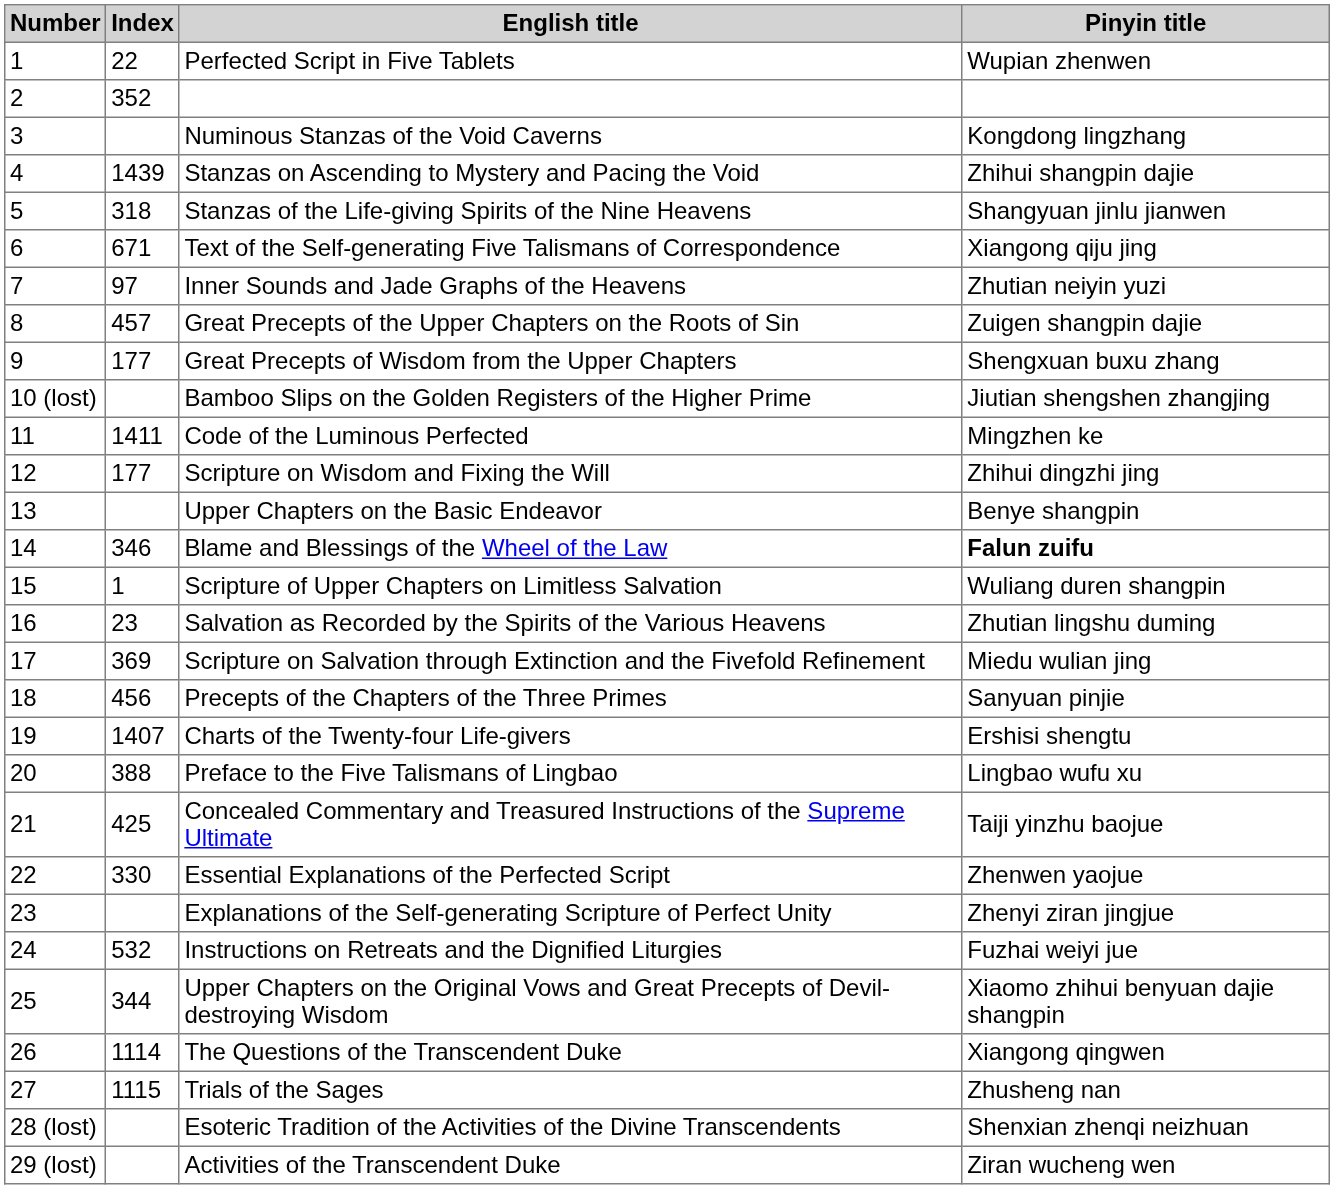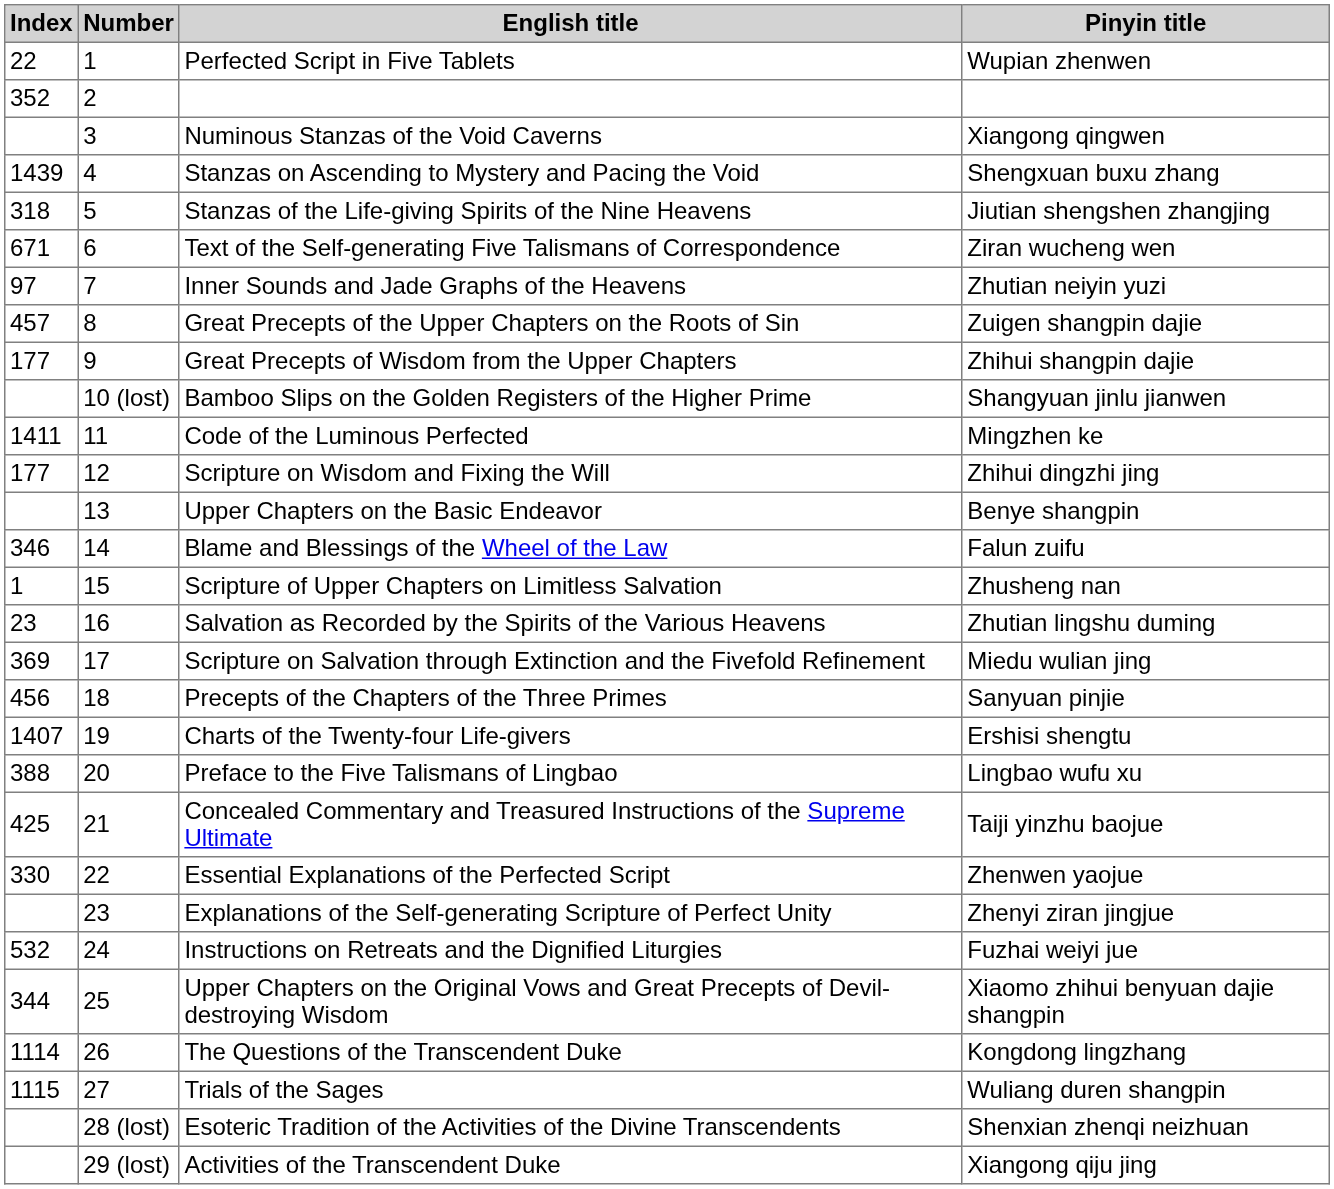 <table class="toccolours" border="1" cellpadding="3" style="border-collapse:collapse">
 <tr bgcolor=lightgrey>
+<th>Index</th>
 <th>Number</th>
-<th>Index</th>
 <th>English title</th>
 <th>Pinyin title</th>
 </tr>
 <tr>
+<td>22</td>
 <td>1</td>
-<td>22</td>
 <td align=left>Perfected Script in Five Tablets</td>
 <td align=left>Wupian zhenwen</td>
 </tr>
 <tr>
+<td>352</td>
 <td>2</td>
-<td>352</td>
 <td align=left></td>
 <td align=left></td>
 </tr>
 <tr>
+<td></td>
 <td>3</td>
-<td></td>
 <td align=left>Numinous Stanzas of the Void Caverns</td>
-<td align=left>Kongdong lingzhang</td>
+<td align=left>Xiangong qingwen</td>
 </tr>
 <tr>
+<td>1439</td>
 <td>4</td>
-<td>1439</td>
 <td align=left>Stanzas on Ascending to Mystery and Pacing the Void</td>
-<td align=left>Zhihui shangpin dajie</td>
+<td align=left>Shengxuan buxu zhang</td>
 </tr>
 <tr>
+<td>318</td>
 <td>5</td>
-<td>318</td>
 <td align=left>Stanzas of the Life-giving Spirits of the Nine Heavens</td>
-<td align=left>Shangyuan jinlu jianwen</td>
+<td align=left>Jiutian shengshen zhangjing</td>
 </tr>
 <tr>
+<td>671</td>
 <td>6</td>
-<td>671</td>
 <td align=left>Text of the Self-generating Five Talismans of Correspondence</td>
-<td align=left>Xiangong qiju jing</td>
+<td align=left>Ziran wucheng wen</td>
 </tr>
 <tr>
+<td>97</td>
 <td>7</td>
-<td>97</td>
 <td align=left>Inner Sounds and Jade Graphs of the Heavens</td>
 <td align=left>Zhutian neiyin yuzi</td>
 </tr>
 <tr>
+<td>457</td>
 <td>8</td>
-<td>457</td>
 <td align=left>Great Precepts of the Upper Chapters on the Roots of Sin</td>
 <td align=left>Zuigen shangpin dajie</td>
 </tr>
 <tr>
+<td>177</td>
 <td>9</td>
-<td>177</td>
 <td align=cleft>Great Precepts of Wisdom from the Upper Chapters</td>
-<td align=left>Shengxuan buxu zhang</td>
+<td align=left>Zhihui shangpin dajie</td>
 </tr>
 <tr>
+<td></td>
 <td>10 (lost)</td>
-<td></td>
 <td align=left>Bamboo Slips on the Golden Registers of the Higher Prime</td>
-<td align=left>Jiutian shengshen zhangjing</td>
+<td align=left>Shangyuan jinlu jianwen</td>
 </tr>
 <tr>
+<td>1411</td>
 <td>11</td>
-<td>1411</td>
 <td align=left>Code of the Luminous Perfected</td>
 <td align=left>Mingzhen ke</td>
 </tr>
 <tr>
+<td>177</td>
 <td>12</td>
-<td>177</td>
 <td align=left>Scripture on Wisdom and Fixing the Will</td>
 <td align=left>Zhihui dingzhi jing</td>
 </tr>
 <tr>
+<td></td>
 <td>13</td>
-<td></td>
 <td align=left>Upper Chapters on the Basic Endeavor</td>
 <td align=left>Benye shangpin</td>
 </tr>
 <tr>
+<td>346</td>
 <td>14</td>
-<td>346</td>
 <td align=left>Blame and Blessings of the <a href='#'>Wheel of the Law</a></td>
-<td align=left><strong>Falun zuifu</strong></td>
+<td align=left>Falun zuifu</td>
 </tr>
 <tr>
+<td>1</td>
 <td>15</td>
-<td>1</td>
 <td align=left>Scripture of Upper Chapters on Limitless Salvation</td>
-<td align=left>Wuliang duren shangpin</td>
+<td align=left>Zhusheng nan</td>
 </tr>
 <tr>
+<td>23</td>
 <td>16</td>
-<td>23</td>
 <td align=left>Salvation as Recorded by the Spirits of the Various Heavens</td>
 <td align=left>Zhutian lingshu duming</td>
 </tr>
 <tr>
+<td>369</td>
 <td>17</td>
-<td>369</td>
 <td align=left>Scripture on Salvation through Extinction and the Fivefold Refinement</td>
 <td align=left>Miedu wulian jing</td>
 </tr>
 <tr>
+<td>456</td>
 <td>18</td>
-<td>456</td>
 <td align=left>Precepts of the Chapters of the Three Primes</td>
 <td align=left>Sanyuan pinjie</td>
 </tr>
 <tr>
+<td>1407</td>
 <td>19</td>
-<td>1407</td>
 <td align=left>Charts of the Twenty-four Life-givers</td>
 <td align=left>Ershisi shengtu</td>
 </tr>
 <tr>
+<td>388</td>
 <td>20</td>
-<td>388</td>
 <td align=left>Preface to the Five Talismans of Lingbao</td>
 <td align=left>Lingbao wufu xu </td>
 </tr>
 <tr>
+<td>425</td>
 <td>21</td>
-<td>425</td>
 <td align=left>Concealed Commentary and Treasured Instructions of the <a href='#'>Supreme Ultimate</a></td>
 <td align=left>Taiji yinzhu baojue</td>
 </tr>
 <tr>
+<td>330</td>
 <td>22</td>
-<td>330</td>
 <td align=left>Essential Explanations of the Perfected Script</td>
 <td align=left>Zhenwen yaojue</td>
 </tr>
 <tr>
+<td></td>
 <td>23</td>
-<td></td>
 <td align=left>Explanations of the Self-generating Scripture of Perfect Unity</td>
 <td align=left>Zhenyi ziran jingjue</td>
 </tr>
 <tr>
+<td>532</td>
 <td>24</td>
-<td>532</td>
 <td align=left>Instructions on Retreats and the Dignified Liturgies</td>
 <td align=left>Fuzhai weiyi jue</td>
 </tr>
 <tr>
+<td>344</td>
 <td>25</td>
-<td>344</td>
 <td align=left>Upper Chapters on the Original Vows and Great Precepts of Devil-destroying Wisdom</td>
 <td align=left>Xiaomo zhihui benyuan dajie shangpin</td>
 </tr>
 <tr>
+<td>1114</td>
 <td>26</td>
-<td>1114</td>
 <td align=left>The Questions of the Transcendent Duke</td>
-<td align=left>Xiangong qingwen</td>
+<td align=left>Kongdong lingzhang</td>
 </tr>
 <tr>
+<td>1115</td>
 <td>27</td>
-<td>1115</td>
 <td align=left>Trials of the Sages</td>
-<td align=left>Zhusheng nan</td>
+<td align=left>Wuliang duren shangpin</td>
 </tr>
 <tr>
+<td></td>
 <td>28 (lost)</td>
-<td></td>
 <td align=left>Esoteric Tradition of the Activities of the Divine Transcendents</td>
 <td align=left>Shenxian zhenqi neizhuan</td>
 </tr>
 <tr>
+<td></td>
 <td>29 (lost)</td>
-<td></td>
 <td align=left>Activities of the Transcendent Duke</td>
-<td align=left>Ziran wucheng wen</td>
+<td align=left>Xiangong qiju jing</td>
 </tr>
 </table>
